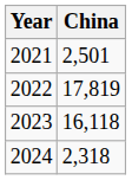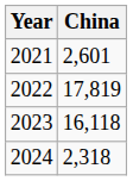 <table class="wikitable">
 <tr>
 <th>Year</th>
 <th>China</th>
 </tr>
 <tr>
 <td>2021</td>
-<td>2,501</td>
+<td>2,601</td>
 </tr>
 <tr>
 <td>2022</td>
 <td>17,819</td>
 </tr>
 <tr>
 <td>2023</td>
 <td>16,118</td>
 </tr>
 <tr>
 <td>2024</td>
 <td>2,318</td>
 </tr>
 </table>
